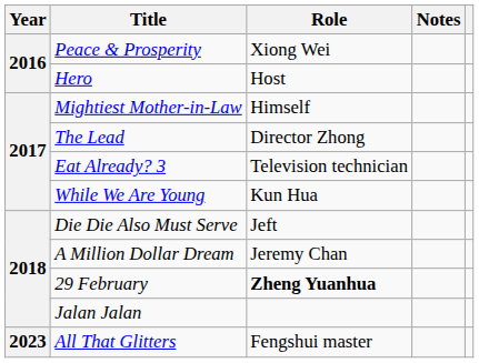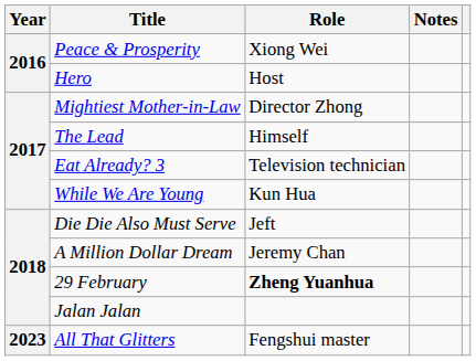 <table class="wikitable sortable plainrowheaders">
 <tr>
 <th scope="col">Year</th>
 <th scope="col">Title</th>
 <th scope="col">Role</th>
 <th scope="col" class="unsortable">Notes</th>
 <th scope="col" class="unsortable"></th>
 </tr>
 <tr>
 <th scope="row" rowspan="2">2016</th>
 <td><em><a href='#'>Peace & Prosperity</a></em></td>
 <td>Xiong Wei</td>
 <td></td>
 <td></td>
 </tr>
 <tr>
 <td><em><a href='#'>Hero</a></em></td>
 <td>Host</td>
 <td></td>
 <td></td>
 </tr>
 <tr>
 <th scope="row" rowspan="4">2017</th>
 <td><em><a href='#'>Mightiest Mother-in-Law</a></em></td>
-<td>Himself</td>
+<td>Director Zhong</td>
 <td></td>
 <td></td>
 </tr>
 <tr>
 <td><em><a href='#'>The Lead</a></em></td>
-<td>Director Zhong</td>
+<td>Himself</td>
 <td></td>
 <td></td>
 </tr>
 <tr>
 <td><em><a href='#'>Eat Already? 3</a></em></td>
 <td>Television technician</td>
 <td></td>
 <td></td>
 </tr>
 <tr>
 <td><em><a href='#'>While We Are Young</a></em></td>
 <td>Kun Hua</td>
 <td></td>
 <td></td>
 </tr>
 <tr>
 <th scope="row" rowspan="4">2018</th>
 <td><em>Die Die Also Must Serve</em></td>
 <td>Jeft</td>
 <td></td>
 <td></td>
 </tr>
 <tr>
 <td><em>A Million Dollar Dream</em></td>
 <td>Jeremy Chan</td>
 <td></td>
 <td></td>
 </tr>
 <tr>
 <td><em>29 February</em></td>
 <td><strong>Zheng Yuanhua</strong></td>
 <td></td>
 <td></td>
 </tr>
 <tr>
 <td><em>Jalan Jalan</em></td>
 <td></td>
 <td></td>
 <td></td>
 </tr>
 <tr>
 <th scope="row" rowspan="1">2023</th>
 <td><em><a href='#'>All That Glitters</a></em></td>
 <td>Fengshui master</td>
 <td></td>
 <td></td>
 </tr>
 </table>
